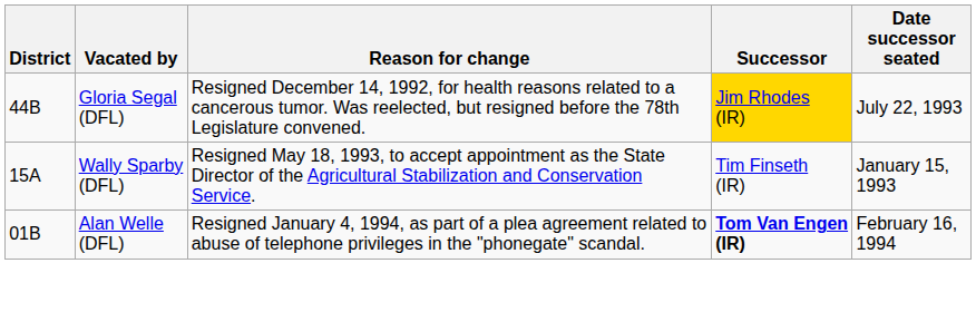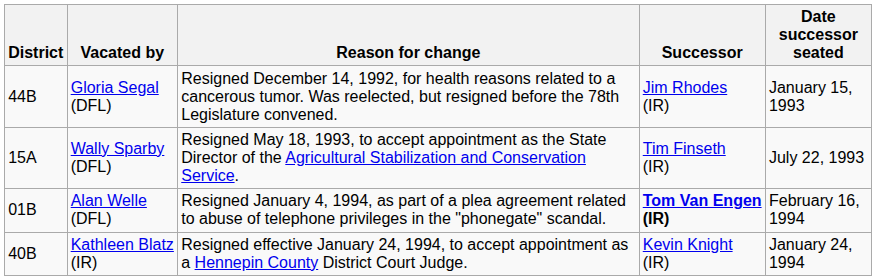 <table class="wikitable sortable">
 <tr style="vertical-align:bottom;">
 <th>District</th>
 <th>Vacated by</th>
 <th>Reason for change</th>
 <th>Successor</th>
 <th>Date successor<br>seated</th>
 </tr>
 <tr>
 <td>44B</td>
 <td nowrap ><a href='#'>Gloria Segal</a><br>(DFL)</td>
 <td>Resigned December 14, 1992, for health reasons related to a cancerous tumor. Was reelected, but resigned before the 78th Legislature convened.</td>
-<td nowrap  style="background: gold;"><a href='#'>Jim Rhodes</a><br>(IR)</td>
-<td>July 22, 1993</td>
+<td nowrap ><a href='#'>Jim Rhodes</a><br>(IR)</td>
+<td>January 15, 1993</td>
 </tr>
 <tr>
 <td>15A</td>
 <td nowrap ><a href='#'>Wally Sparby</a><br>(DFL)</td>
 <td>Resigned May 18, 1993, to accept appointment as the State Director of the <a href='#'>Agricultural Stabilization and Conservation Service</a>.</td>
 <td nowrap ><a href='#'>Tim Finseth</a><br>(IR)</td>
-<td>January 15, 1993</td>
+<td>July 22, 1993</td>
 </tr>
 <tr>
 <td>01B</td>
 <td nowrap ><a href='#'>Alan Welle</a><br>(DFL)</td>
 <td>Resigned January 4, 1994, as part of a plea agreement related to abuse of telephone privileges in the "phonegate" scandal.</td>
 <td nowrap ><strong><a href='#'>Tom Van Engen</a><br>(IR)</strong></td>
 <td>February 16, 1994</td>
 </tr>
+<tr>
+<td>40B</td>
+<td nowrap ><a href='#'>Kathleen Blatz</a><br>(IR)</td>
+<td>Resigned effective January 24, 1994, to accept appointment as a <a href='#'>Hennepin County</a> District Court Judge.</td>
+<td nowrap ><a href='#'>Kevin Knight</a><br>(IR)</td>
+<td>January 24, 1994</td>
+</tr>
 </table>
